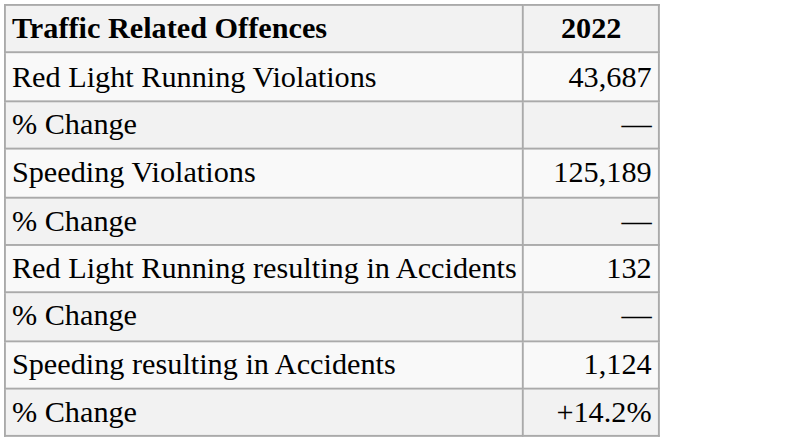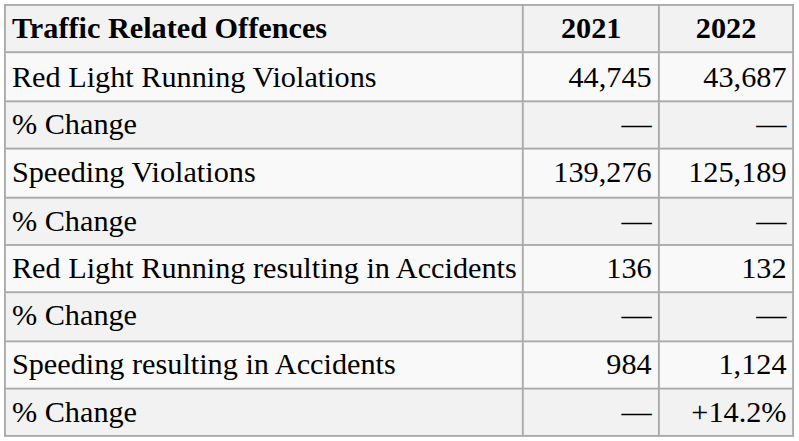 <table class="wikitable">
 <tr>
 <th style="text-align:left">Traffic Related Offences</th>
+<th>2021</th>
 <th>2022</th>
 </tr>
 <tr>
 <td>Red Light Running Violations</td>
+<td style="text-align:right">44,745</td>
 <td style="text-align:right">43,687</td>
 </tr>
 <tr>
 <td style="background: #F2F2F2;">% Change</td>
 <td style="background: #F2F2F2;width:4em;text-align:right">—</td>
+<td style="background: #F2F2F2;width:4em;text-align:right">—</td>
 </tr>
 <tr>
 <td>Speeding Violations</td>
+<td style="text-align:right">139,276</td>
 <td style="text-align:right">125,189</td>
 </tr>
 <tr>
 <td style="background: #F2F2F2;">% Change</td>
 <td style="background: #F2F2F2;text-align:right">—</td>
+<td style="background: #F2F2F2;text-align:right">—</td>
 </tr>
 <tr>
 <td>Red Light Running resulting in Accidents</td>
+<td style="text-align:right">136</td>
 <td style="text-align:right">132</td>
 </tr>
 <tr>
 <td style="background: #F2F2F2;">% Change</td>
 <td style="background: #F2F2F2;text-align:right">—</td>
+<td style="background: #F2F2F2;text-align:right">—</td>
 </tr>
 <tr>
 <td>Speeding resulting in Accidents</td>
+<td style="text-align:right">984</td>
 <td style="text-align:right">1,124</td>
 </tr>
 <tr>
 <td style="background: #F2F2F2;">% Change</td>
+<td style="background: #F2F2F2;text-align:right">—</td>
 <td style="background: #F2F2F2;text-align:right">+14.2%</td>
 </tr>
 </table>
